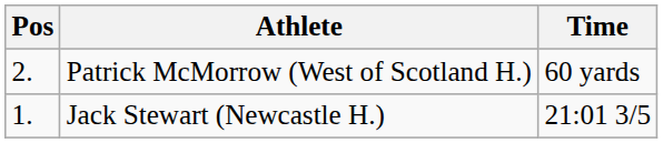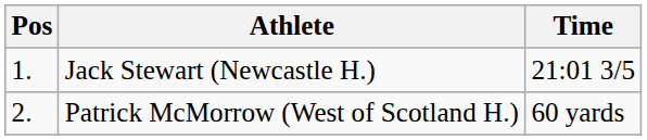 <table class="wikitable">
 <tr>
 <th>Pos</th>
 <th>Athlete</th>
 <th>Time</th>
 </tr>
 <tr>
+<td>1.</td>
+<td>Jack Stewart (Newcastle H.)</td>
+<td>21:01 3/5</td>
+</tr>
+<tr>
 <td>2.</td>
 <td>Patrick McMorrow (West of Scotland H.)</td>
 <td>60 yards</td>
 </tr>
-<tr>
-<td>1.</td>
-<td>Jack Stewart (Newcastle H.)</td>
-<td>21:01 3/5</td>
-</tr>
 </table>
